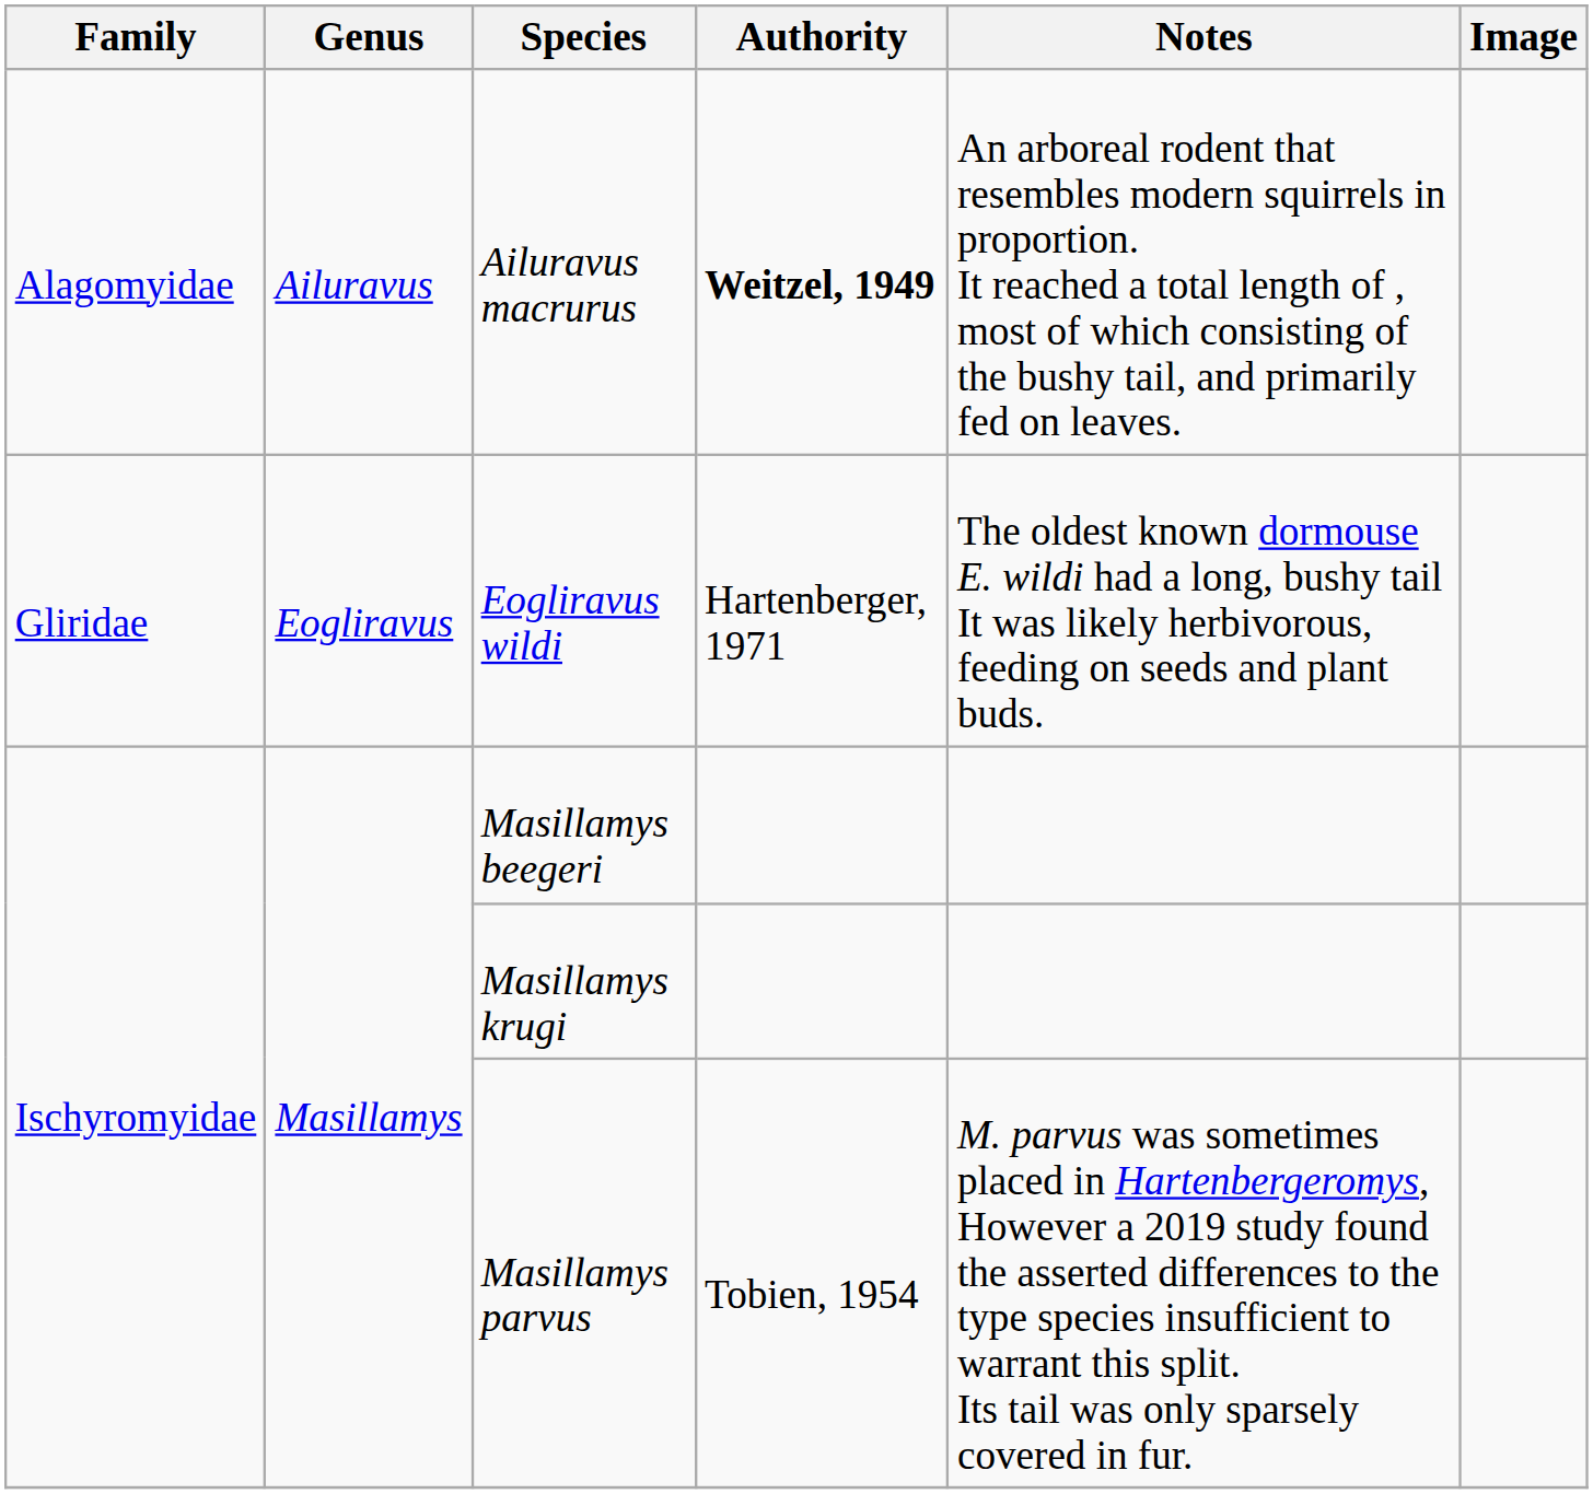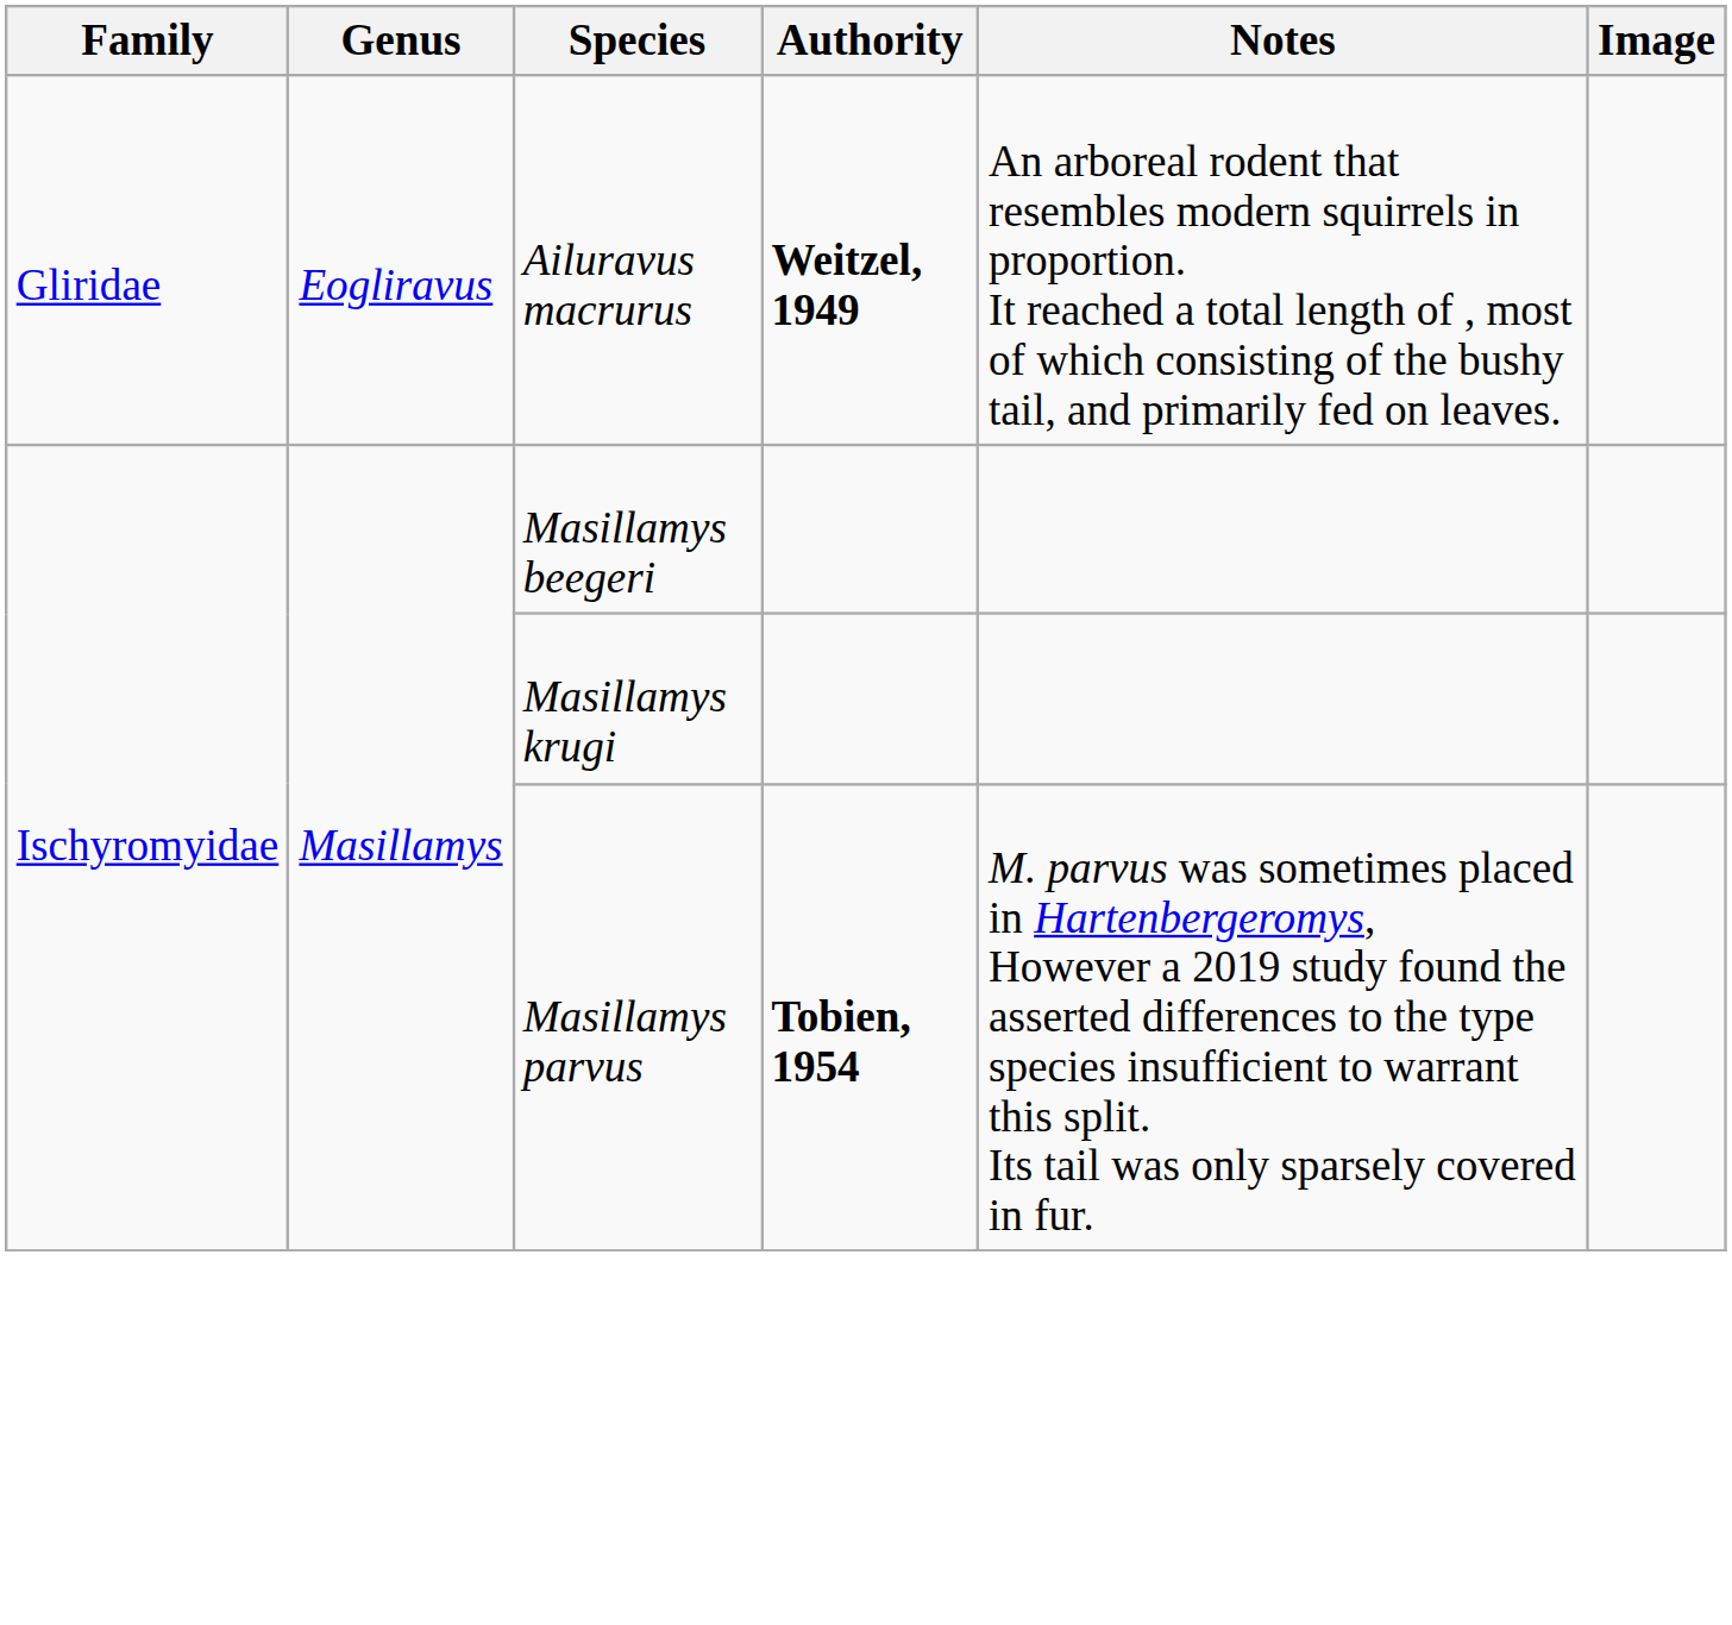 <table class="wikitable" align="center" width="100%">
 <tr>
 <th>Family</th>
 <th>Genus</th>
 <th>Species</th>
 <th>Authority</th>
 <th>Notes</th>
 <th>Image</th>
 </tr>
 <tr>
-<td><br><a href='#'>Alagomyidae</a></td>
-<td><br><em><a href='#'>Ailuravus</a></em></td>
+<td><br><a href='#'>Gliridae</a></td>
+<td><br><em><a href='#'>Eogliravus</a></em></td>
 <td><br><em>Ailuravus macrurus</em></td>
 <td><strong><br>Weitzel, 1949</strong></td>
 <td><br>An arboreal rodent that resembles modern squirrels in proportion.<br> It reached a total length of , most of which consisting of the bushy tail, and primarily fed on leaves.</td>
 <td><br></td>
-</tr>
-<tr>
-<td><br><a href='#'>Gliridae</a></td>
-<td><br><em><a href='#'>Eogliravus</a></em></td>
-<td><br><em><a href='#'>Eogliravus wildi</a></em></td>
-<td><br>Hartenberger, 1971</td>
-<td><br>The oldest known <a href='#'>dormouse</a><br> <em>E. wildi</em> had a long, bushy tail<br> It was likely herbivorous, feeding on seeds and plant buds.</td>
-<td></td>
 </tr>
 <tr>
 <td rowspan=3><a href='#'>Ischyromyidae</a></td>
 <td rowspan=3><em><a href='#'>Masillamys</a></em></td>
 <td><br><em>Masillamys beegeri</em></td>
 <td></td>
 <td></td>
 <td></td>
 </tr>
 <tr>
 <td><br><em>Masillamys krugi</em></td>
 <td></td>
 <td></td>
 <td></td>
 </tr>
 <tr>
 <td><br><em>Masillamys parvus</em></td>
-<td><br>Tobien, 1954</td>
+<td><strong><br>Tobien, 1954</strong></td>
 <td><br><em>M. parvus</em> was sometimes placed in <em><a href='#'>Hartenbergeromys</a></em>,<br> However a 2019 study found the asserted differences to the type species insufficient to warrant this split.<br> Its tail was only sparsely covered in fur.</td>
 <td><br></td>
 </tr>
 <tr>
 </tr>
 </table>
